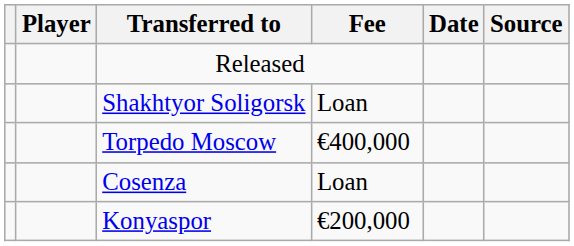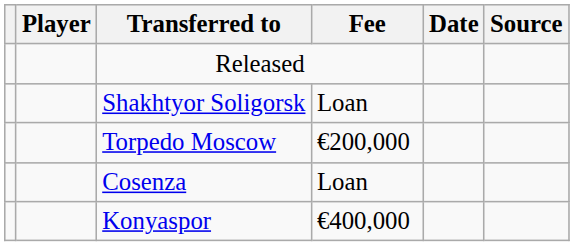 <table class="wikitable plainrowheaders sortable">
 <tr>
 <th></th>
 <th scope="col">Player</th>
 <th>Transferred to</th>
 <th style="width: 65px;">Fee</th>
 <th scope="col">Date</th>
 <th scope="col">Source</th>
 </tr>
 <tr>
 <td align=center></td>
 <td></td>
 <td colspan="2" style="text-align: center;">Released</td>
 <td></td>
 <td></td>
 </tr>
 <tr>
 <td align=center></td>
 <td></td>
 <td> <a href='#'>Shakhtyor Soligorsk</a></td>
 <td>Loan</td>
 <td></td>
 <td></td>
 </tr>
 <tr>
 <td align=center></td>
 <td></td>
 <td> <a href='#'>Torpedo Moscow</a></td>
-<td>€400,000</td>
+<td>€200,000</td>
 <td></td>
 <td></td>
 </tr>
 <tr>
 <td align=center></td>
 <td></td>
 <td> <a href='#'>Cosenza</a></td>
 <td>Loan</td>
 <td></td>
 <td></td>
 </tr>
 <tr>
 <td align=center></td>
 <td></td>
 <td> <a href='#'>Konyaspor</a></td>
-<td>€200,000</td>
+<td>€400,000</td>
 <td></td>
 <td></td>
 </tr>
 </table>
